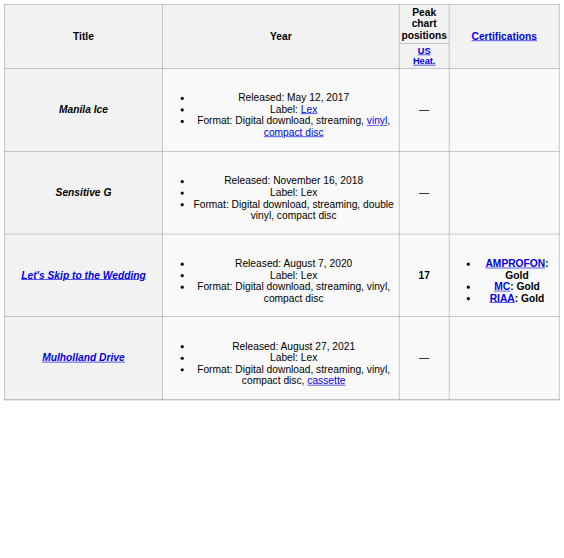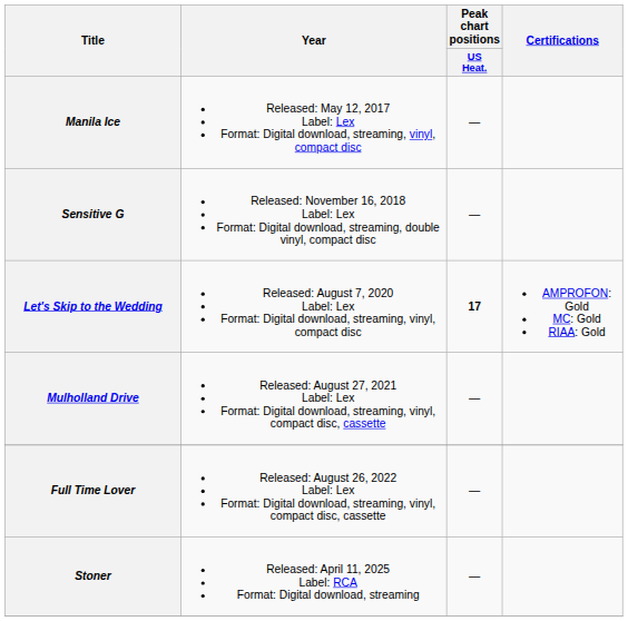 <table class="wikitable plainrowheaders" style="text-align:center;">
 <tr>
 <th scope="col" rowspan="2" style="width:15em;">Title</th>
 <th scope="col" rowspan="2">Year</th>
 <th scope="col">Peak chart positions</th>
 <th rowspan="2"><a href='#'>Certifications</a></th>
 </tr>
 <tr>
 <th scope="col" style="width:2.5em;font-size:90%;"><a href='#'>US<br>Heat.</a><br></th>
 </tr>
 <tr>
 <th scope="row"><em>Manila Ice</em></th>
 <td><br><ul><li>Released: May 12, 2017</li><li>Label: <a href='#'>Lex</a></li><li>Format: Digital download, streaming, <a href='#'>vinyl</a>, <a href='#'>compact disc</a></li></ul></td>
 <td>—</td>
 <td></td>
 </tr>
 <tr>
 <th scope="row"><em>Sensitive G</em></th>
 <td><br><ul><li>Released: November 16, 2018</li><li>Label: Lex</li><li>Format: Digital download, streaming, double vinyl, compact disc</li></ul></td>
 <td>—</td>
 <td></td>
 </tr>
 <tr>
 <th scope="row"><em><a href='#'>Let's Skip to the Wedding</a></em></th>
 <td><br><ul><li>Released: August 7, 2020</li><li>Label: Lex</li><li>Format: Digital download, streaming, vinyl, compact disc</li></ul></td>
 <td><strong>17</strong></td>
-<td><strong><br><ul><li><a href='#'>AMPROFON</a>: Gold</li><li><a href='#'>MC</a>: Gold</li><li><a href='#'>RIAA</a>: Gold</li></ul></strong></td>
+<td><br><ul><li><a href='#'>AMPROFON</a>: Gold</li><li><a href='#'>MC</a>: Gold</li><li><a href='#'>RIAA</a>: Gold</li></ul></td>
 </tr>
 <tr>
 <th scope="row"><em><a href='#'>Mulholland Drive</a></em></th>
 <td><br><ul><li>Released: August 27, 2021</li><li>Label: Lex</li><li>Format: Digital download, streaming, vinyl, compact disc, <a href='#'>cassette</a></li></ul></td>
 <td>—</td>
 <td></td>
 </tr>
 <tr>
 </tr>
 <tr>
+<th scope="row"><em>Full Time Lover</em></th>
+<td><br><ul><li>Released: August 26, 2022</li><li>Label: Lex</li><li>Format: Digital download, streaming,  vinyl, compact disc, cassette</li></ul></td>
+<td>—</td>
+<td></td>
+</tr>
+<tr>
+<th scope="row"><em>Stoner</em></th>
+<td><br><ul><li>Released: April 11, 2025</li><li>Label: <a href='#'>RCA</a></li><li>Format: Digital download, streaming</li></ul></td>
+<td>—</td>
+<td></td>
+</tr>
+<tr>
 </tr>
 </table>
